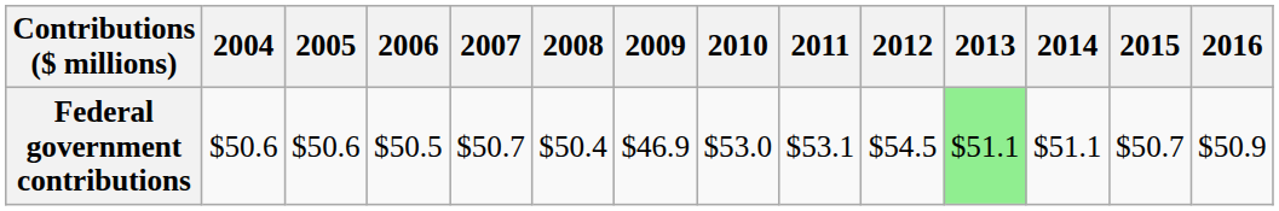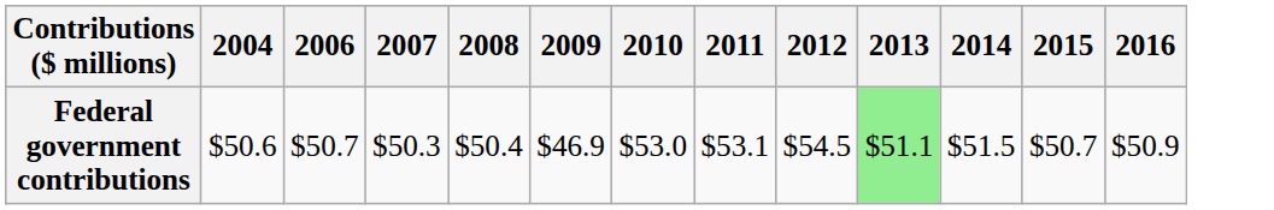 <table class="wikitable">
 <tr>
 <th>Contributions ($ millions)</th>
 <th scope="col">2004</th>
-<th scope="col">2005</th>
 <th scope="col">2006</th>
 <th scope="col">2007</th>
 <th scope="col">2008</th>
 <th scope="col">2009</th>
 <th scope="col">2010</th>
 <th scope="col">2011</th>
 <th scope="col">2012</th>
 <th scope="col">2013</th>
 <th scope="col">2014</th>
 <th scope="col">2015</th>
 <th scope="col">2016</th>
 </tr>
 <tr>
 <th scope="row">Federal government contributions</th>
 <td>$50.6</td>
-<td>$50.6</td>
-<td>$50.5</td>
 <td>$50.7</td>
+<td>$50.3</td>
 <td>$50.4</td>
 <td>$46.9</td>
 <td>$53.0</td>
 <td>$53.1</td>
 <td>$54.5</td>
 <td style="background: lightgreen;">$51.1</td>
-<td>$51.1</td>
+<td>$51.5</td>
 <td>$50.7</td>
 <td>$50.9</td>
 </tr>
 </table>
